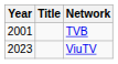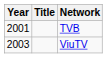 <table class="wikitable plainrowheaders">
 <tr>
 <th scope="col">Year</th>
 <th scope="col">Title</th>
 <th scope="col">Network</th>
 </tr>
 <tr>
 <td>2001</td>
 <td></td>
 <td><a href='#'>TVB</a></td>
 </tr>
 <tr>
-<td>2023</td>
+<td>2003</td>
 <td></td>
 <td><a href='#'>ViuTV</a></td>
 </tr>
 </table>
